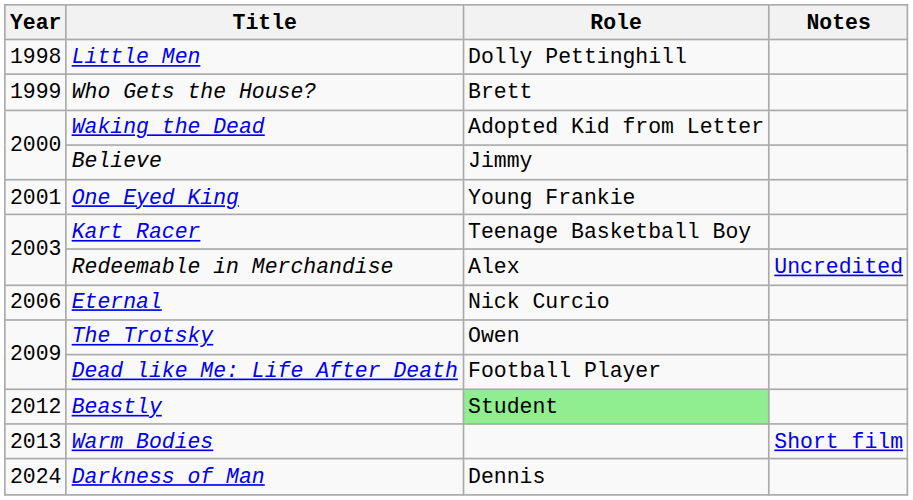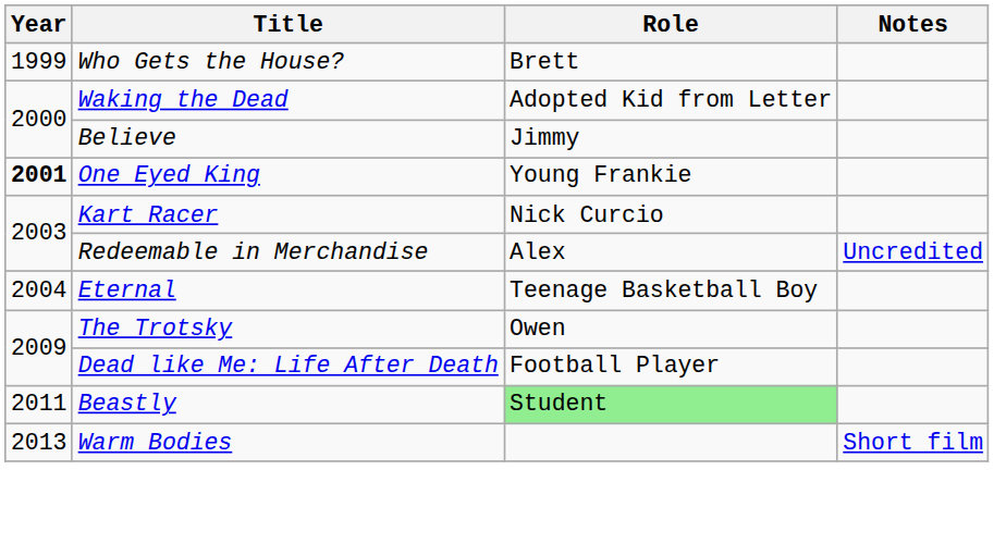 <table class="wikitable sortable">
 <tr>
 <th>Year</th>
 <th>Title</th>
 <th>Role</th>
 <th class="unsortable">Notes</th>
-</tr>
-<tr>
-<td>1998</td>
-<td><a href='#'><em>Little Men</em></a></td>
-<td>Dolly Pettinghill</td>
-<td></td>
 </tr>
 <tr>
 <td>1999</td>
 <td><em>Who Gets the House?</em></td>
 <td>Brett</td>
 <td></td>
 </tr>
 <tr>
 <td rowspan=2>2000</td>
 <td><a href='#'><em>Waking the Dead</em></a></td>
 <td>Adopted Kid from Letter</td>
 <td></td>
 </tr>
 <tr>
 <td><em>Believe</em></td>
 <td>Jimmy</td>
 <td></td>
 </tr>
 <tr>
-<td>2001</td>
+<td><strong>2001</strong></td>
 <td><em><a href='#'>One Eyed King</a></em></td>
 <td>Young Frankie</td>
 <td></td>
 </tr>
 <tr>
 <td rowspan=2>2003</td>
 <td><em><a href='#'>Kart Racer</a></em></td>
-<td>Teenage Basketball Boy</td>
+<td>Nick Curcio</td>
 <td></td>
 </tr>
 <tr>
 <td><em>Redeemable in Merchandise</em></td>
 <td>Alex</td>
 <td><a href='#'>Uncredited</a></td>
 </tr>
 <tr>
-<td>2006</td>
+<td>2004</td>
 <td><em><a href='#'>Eternal</a></em></td>
-<td>Nick Curcio</td>
+<td>Teenage Basketball Boy</td>
 <td></td>
 </tr>
 <tr>
 <td rowspan=2>2009</td>
 <td><em><a href='#'>The Trotsky</a></em></td>
 <td>Owen</td>
 <td></td>
 </tr>
 <tr>
 <td><em><a href='#'>Dead like Me: Life After Death</a></em></td>
 <td>Football Player</td>
 <td></td>
 </tr>
 <tr>
-<td>2012</td>
+<td>2011</td>
 <td><a href='#'><em>Beastly</em></a></td>
 <td style="background: lightgreen;">Student</td>
 <td></td>
 </tr>
 <tr>
 <td>2013</td>
 <td><em><a href='#'>Warm Bodies</a></em></td>
 <td></td>
 <td><a href='#'>Short film</a></td>
 </tr>
-<tr>
-<td>2024</td>
-<td><em><a href='#'>Darkness of Man</a></em></td>
-<td>Dennis</td>
-<td></td>
-</tr>
 </table>
